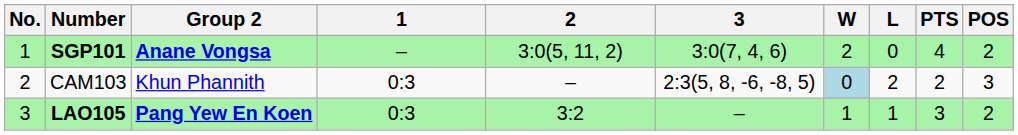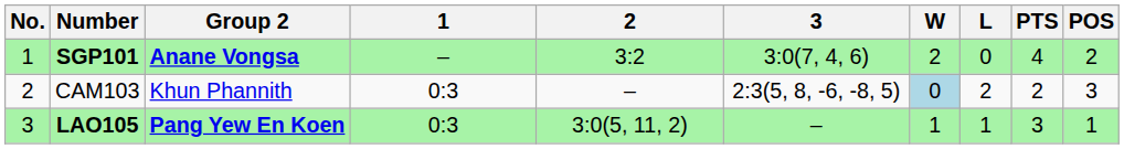 <table class=wikitable style="text-align:center;">
 <tr>
 <th>No.</th>
 <th>Number</th>
 <th>Group 2</th>
 <th width=130>1</th>
 <th width=130>2</th>
 <th width=130>3</th>
 <th width=30>W</th>
 <th width=30>L</th>
 <th width=30>PTS</th>
 <th width=30>POS</th>
 </tr>
 <tr bgcolor=#a7f3a7>
 <td>1</td>
 <td><strong>SGP101</strong></td>
 <td style="text-align:left;"> <strong><a href='#'>Anane Vongsa</a></strong></td>
 <td>–</td>
-<td>3:0(5, 11, 2)</td>
+<td>3:2</td>
 <td>3:0(7, 4, 6)</td>
 <td>2</td>
 <td>0</td>
 <td>4</td>
 <td>2</td>
 </tr>
 <tr>
 <td>2</td>
 <td>CAM103</td>
 <td style="text-align:left;"> <a href='#'>Khun Phannith</a></td>
 <td>0:3</td>
 <td>–</td>
 <td>2:3(5, 8, -6, -8, 5)</td>
 <td style="background: lightblue;">0</td>
 <td>2</td>
 <td>2</td>
 <td>3</td>
 </tr>
 <tr bgcolor=#a7f3a7>
 <td>3</td>
 <td><strong>LAO105</strong></td>
 <td style="text-align:left;"> <strong><a href='#'>Pang Yew En Koen</a></strong></td>
 <td>0:3</td>
-<td>3:2</td>
+<td>3:0(5, 11, 2)</td>
 <td>–</td>
 <td>1</td>
 <td>1</td>
 <td>3</td>
-<td>2</td>
+<td>1</td>
 </tr>
 </table>
